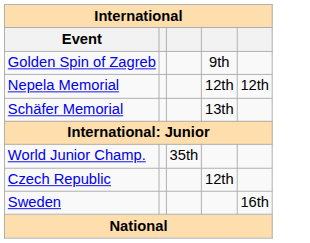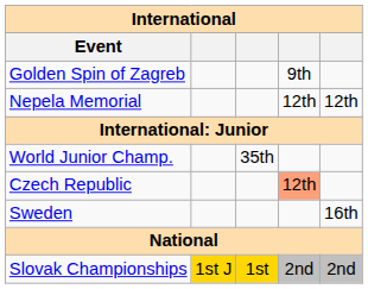 <table class="wikitable" style="text-align:center">
 <tr>
 <th style="background-color: #ffdead; " colspan=5 align=center>International</th>
 </tr>
 <tr>
 <th>Event</th>
 <th></th>
 <th></th>
 <th></th>
 <th></th>
 </tr>
 <tr>
 <td align=left><a href='#'>Golden Spin of Zagreb</a></td>
 <td></td>
 <td></td>
 <td>9th</td>
 <td></td>
 </tr>
 <tr>
 <td align=left><a href='#'>Nepela Memorial</a></td>
 <td></td>
 <td></td>
 <td>12th</td>
 <td>12th</td>
 </tr>
 <tr>
-<td align=left><a href='#'>Schäfer Memorial</a></td>
-<td></td>
-<td></td>
-<td>13th</td>
-<td></td>
-</tr>
-<tr>
 <th style="background-color: #ffdead; " colspan=5 align=center>International: Junior</th>
 </tr>
 <tr>
 <td align=left><a href='#'>World Junior Champ.</a></td>
 <td></td>
 <td>35th</td>
 <td></td>
 <td></td>
 </tr>
 <tr>
 <td align=left> <a href='#'>Czech Republic</a></td>
 <td></td>
 <td></td>
-<td>12th</td>
+<td style="background: lightsalmon;">12th</td>
 <td></td>
 </tr>
 <tr>
 <td align=left> <a href='#'>Sweden</a></td>
 <td></td>
 <td></td>
 <td></td>
 <td>16th</td>
 </tr>
 <tr>
 <th style="background-color: #ffdead; " colspan=5 align=center>National</th>
 </tr>
+<tr>
+<td align=left><a href='#'>Slovak Championships</a></td>
+<td bgcolor=gold>1st J</td>
+<td bgcolor=gold>1st</td>
+<td bgcolor=silver>2nd</td>
+<td bgcolor=silver>2nd</td>
+</tr>
 </table>
